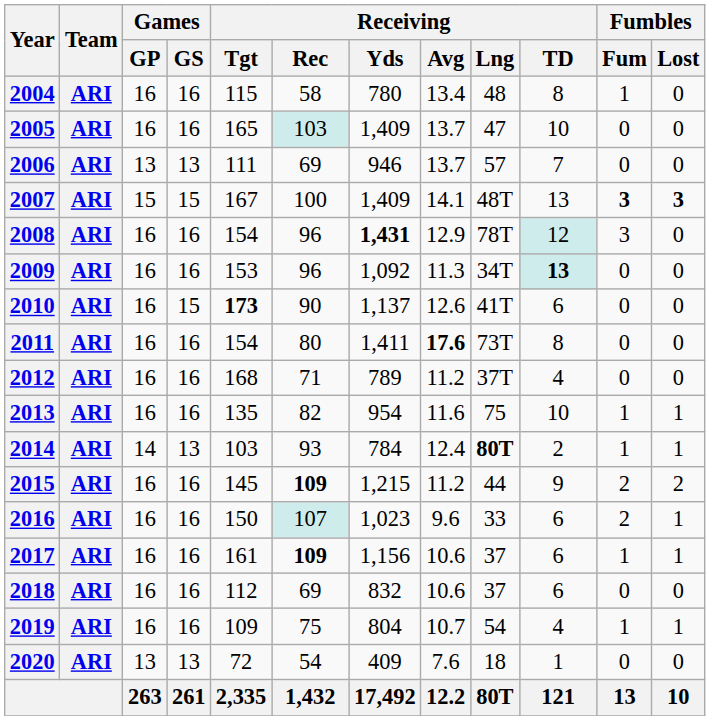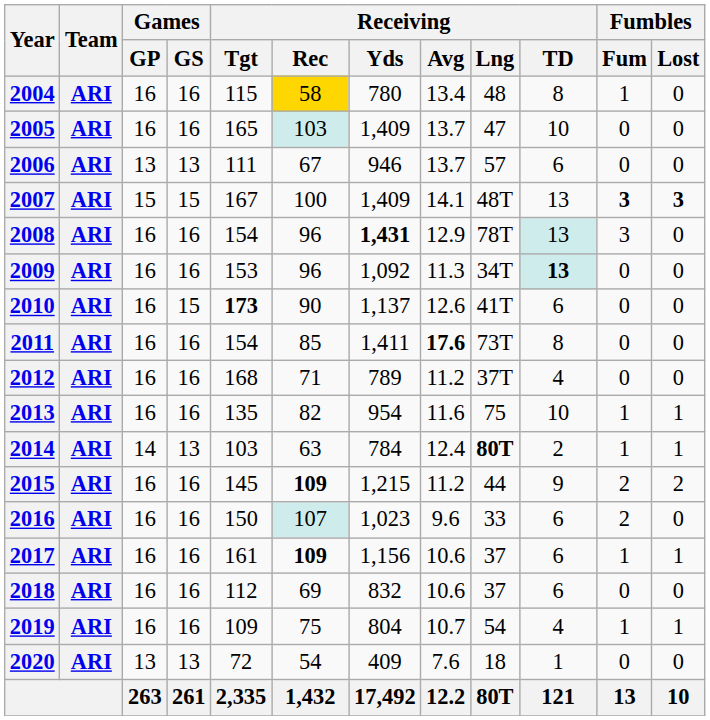 <table class="wikitable" style="text-align:center">
 <tr>
 <th rowspan="2">Year</th>
 <th rowspan="2">Team</th>
 <th colspan="2">Games</th>
 <th colspan="6">Receiving</th>
 <th colspan="2">Fumbles</th>
 </tr>
 <tr>
 <th>GP</th>
 <th>GS</th>
 <th>Tgt</th>
 <th>Rec</th>
 <th>Yds</th>
 <th>Avg</th>
 <th>Lng</th>
 <th>TD</th>
 <th>Fum</th>
 <th>Lost</th>
 </tr>
 <tr>
 <th><a href='#'>2004</a></th>
 <th><a href='#'>ARI</a></th>
 <td>16</td>
 <td>16</td>
 <td>115</td>
-<td>58</td>
+<td style="background: gold;">58</td>
 <td>780</td>
 <td>13.4</td>
 <td>48</td>
 <td>8</td>
 <td>1</td>
 <td>0</td>
 </tr>
 <tr>
 <th><a href='#'>2005</a></th>
 <th><a href='#'>ARI</a></th>
 <td>16</td>
 <td>16</td>
 <td>165</td>
 <td style="background:#cfecec; width:3em;">103</td>
 <td>1,409</td>
 <td>13.7</td>
 <td>47</td>
 <td>10</td>
 <td>0</td>
 <td>0</td>
 </tr>
 <tr>
 <th><a href='#'>2006</a></th>
 <th><a href='#'>ARI</a></th>
 <td>13</td>
 <td>13</td>
 <td>111</td>
-<td>69</td>
+<td>67</td>
 <td>946</td>
 <td>13.7</td>
 <td>57</td>
-<td>7</td>
+<td>6</td>
 <td>0</td>
 <td>0</td>
 </tr>
 <tr>
 <th><a href='#'>2007</a></th>
 <th><a href='#'>ARI</a></th>
 <td>15</td>
 <td>15</td>
 <td>167</td>
 <td>100</td>
 <td>1,409</td>
 <td>14.1</td>
 <td>48T</td>
 <td>13</td>
 <td><strong>3</strong></td>
 <td><strong>3</strong></td>
 </tr>
 <tr>
 <th><a href='#'>2008</a></th>
 <th><a href='#'>ARI</a></th>
 <td>16</td>
 <td>16</td>
 <td>154</td>
 <td>96</td>
 <td><strong>1,431</strong></td>
 <td>12.9</td>
 <td>78T</td>
-<td style="background:#cfecec; width:3em;">12</td>
+<td style="background:#cfecec; width:3em;">13</td>
 <td>3</td>
 <td>0</td>
 </tr>
 <tr>
 <th><a href='#'>2009</a></th>
 <th><a href='#'>ARI</a></th>
 <td>16</td>
 <td>16</td>
 <td>153</td>
 <td>96</td>
 <td>1,092</td>
 <td>11.3</td>
 <td>34T</td>
 <td style="background:#cfecec; width:3em;"><strong>13</strong></td>
 <td>0</td>
 <td>0</td>
 </tr>
 <tr>
 <th><a href='#'>2010</a></th>
 <th><a href='#'>ARI</a></th>
 <td>16</td>
 <td>15</td>
 <td><strong>173</strong></td>
 <td>90</td>
 <td>1,137</td>
 <td>12.6</td>
 <td>41T</td>
 <td>6</td>
 <td>0</td>
 <td>0</td>
 </tr>
 <tr>
 <th><a href='#'>2011</a></th>
 <th><a href='#'>ARI</a></th>
 <td>16</td>
 <td>16</td>
 <td>154</td>
-<td>80</td>
+<td>85</td>
 <td>1,411</td>
 <td><strong>17.6</strong></td>
 <td>73T</td>
 <td>8</td>
 <td>0</td>
 <td>0</td>
 </tr>
 <tr>
 <th><a href='#'>2012</a></th>
 <th><a href='#'>ARI</a></th>
 <td>16</td>
 <td>16</td>
 <td>168</td>
 <td>71</td>
 <td>789</td>
 <td>11.2</td>
 <td>37T</td>
 <td>4</td>
 <td>0</td>
 <td>0</td>
 </tr>
 <tr>
 <th><a href='#'>2013</a></th>
 <th><a href='#'>ARI</a></th>
 <td>16</td>
 <td>16</td>
 <td>135</td>
 <td>82</td>
 <td>954</td>
 <td>11.6</td>
 <td>75</td>
 <td>10</td>
 <td>1</td>
 <td>1</td>
 </tr>
 <tr>
 <th><a href='#'>2014</a></th>
 <th><a href='#'>ARI</a></th>
 <td>14</td>
 <td>13</td>
 <td>103</td>
-<td>93</td>
+<td>63</td>
 <td>784</td>
 <td>12.4</td>
 <td><strong>80T</strong></td>
 <td>2</td>
 <td>1</td>
 <td>1</td>
 </tr>
 <tr>
 <th><a href='#'>2015</a></th>
 <th><a href='#'>ARI</a></th>
 <td>16</td>
 <td>16</td>
 <td>145</td>
 <td><strong>109</strong></td>
 <td>1,215</td>
 <td>11.2</td>
 <td>44</td>
 <td>9</td>
 <td>2</td>
 <td>2</td>
 </tr>
 <tr>
 <th><a href='#'>2016</a></th>
 <th><a href='#'>ARI</a></th>
 <td>16</td>
 <td>16</td>
 <td>150</td>
 <td style="background:#cfecec; width:3em;">107</td>
 <td>1,023</td>
 <td>9.6</td>
 <td>33</td>
 <td>6</td>
 <td>2</td>
-<td>1</td>
+<td>0</td>
 </tr>
 <tr>
 <th><a href='#'>2017</a></th>
 <th><a href='#'>ARI</a></th>
 <td>16</td>
 <td>16</td>
 <td>161</td>
 <td><strong>109</strong></td>
 <td>1,156</td>
 <td>10.6</td>
 <td>37</td>
 <td>6</td>
 <td>1</td>
 <td>1</td>
 </tr>
 <tr>
 <th><a href='#'>2018</a></th>
 <th><a href='#'>ARI</a></th>
 <td>16</td>
 <td>16</td>
 <td>112</td>
 <td>69</td>
 <td>832</td>
 <td>10.6</td>
 <td>37</td>
 <td>6</td>
 <td>0</td>
 <td>0</td>
 </tr>
 <tr>
 <th><a href='#'>2019</a></th>
 <th><a href='#'>ARI</a></th>
 <td>16</td>
 <td>16</td>
 <td>109</td>
 <td>75</td>
 <td>804</td>
 <td>10.7</td>
 <td>54</td>
 <td>4</td>
 <td>1</td>
 <td>1</td>
 </tr>
 <tr>
 <th><a href='#'>2020</a></th>
 <th><a href='#'>ARI</a></th>
 <td>13</td>
 <td>13</td>
 <td>72</td>
 <td>54</td>
 <td>409</td>
 <td>7.6</td>
 <td>18</td>
 <td>1</td>
 <td>0</td>
 <td>0</td>
 </tr>
 <tr>
 <th colspan="2"></th>
 <th>263</th>
 <th>261</th>
 <th>2,335</th>
 <th>1,432</th>
 <th>17,492</th>
 <th>12.2</th>
 <th>80T</th>
 <th>121</th>
 <th>13</th>
 <th>10</th>
 </tr>
 </table>
